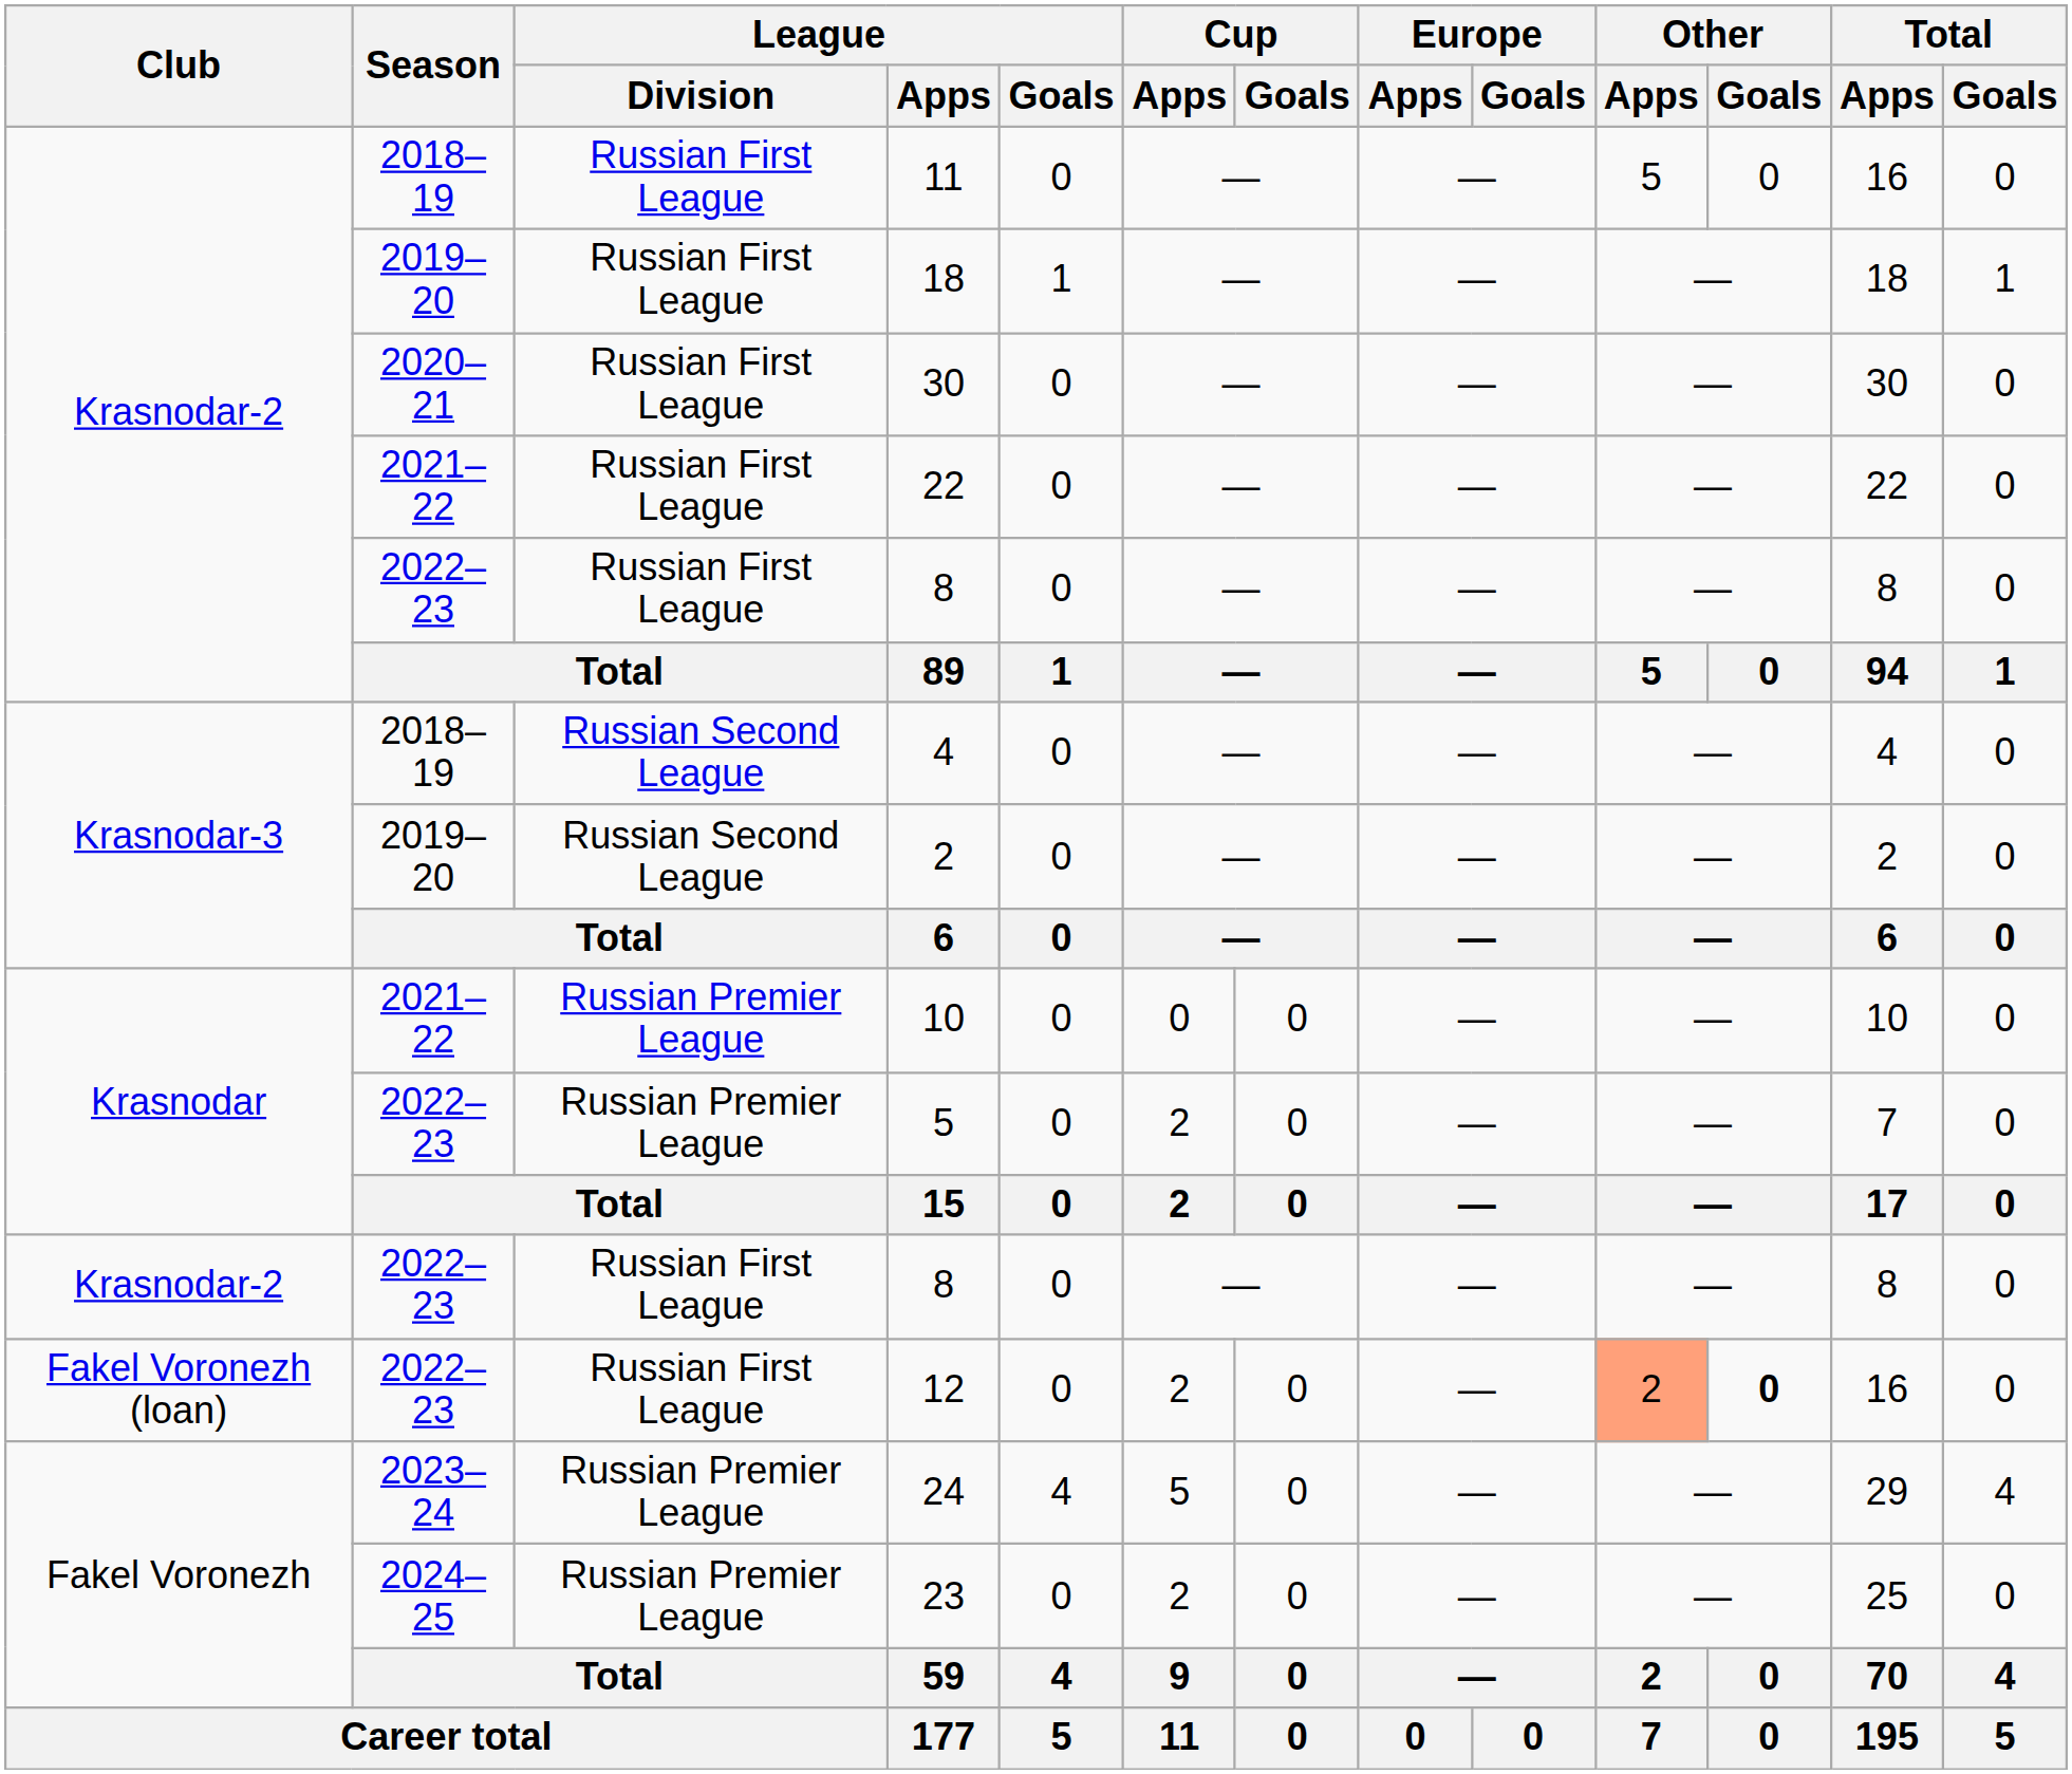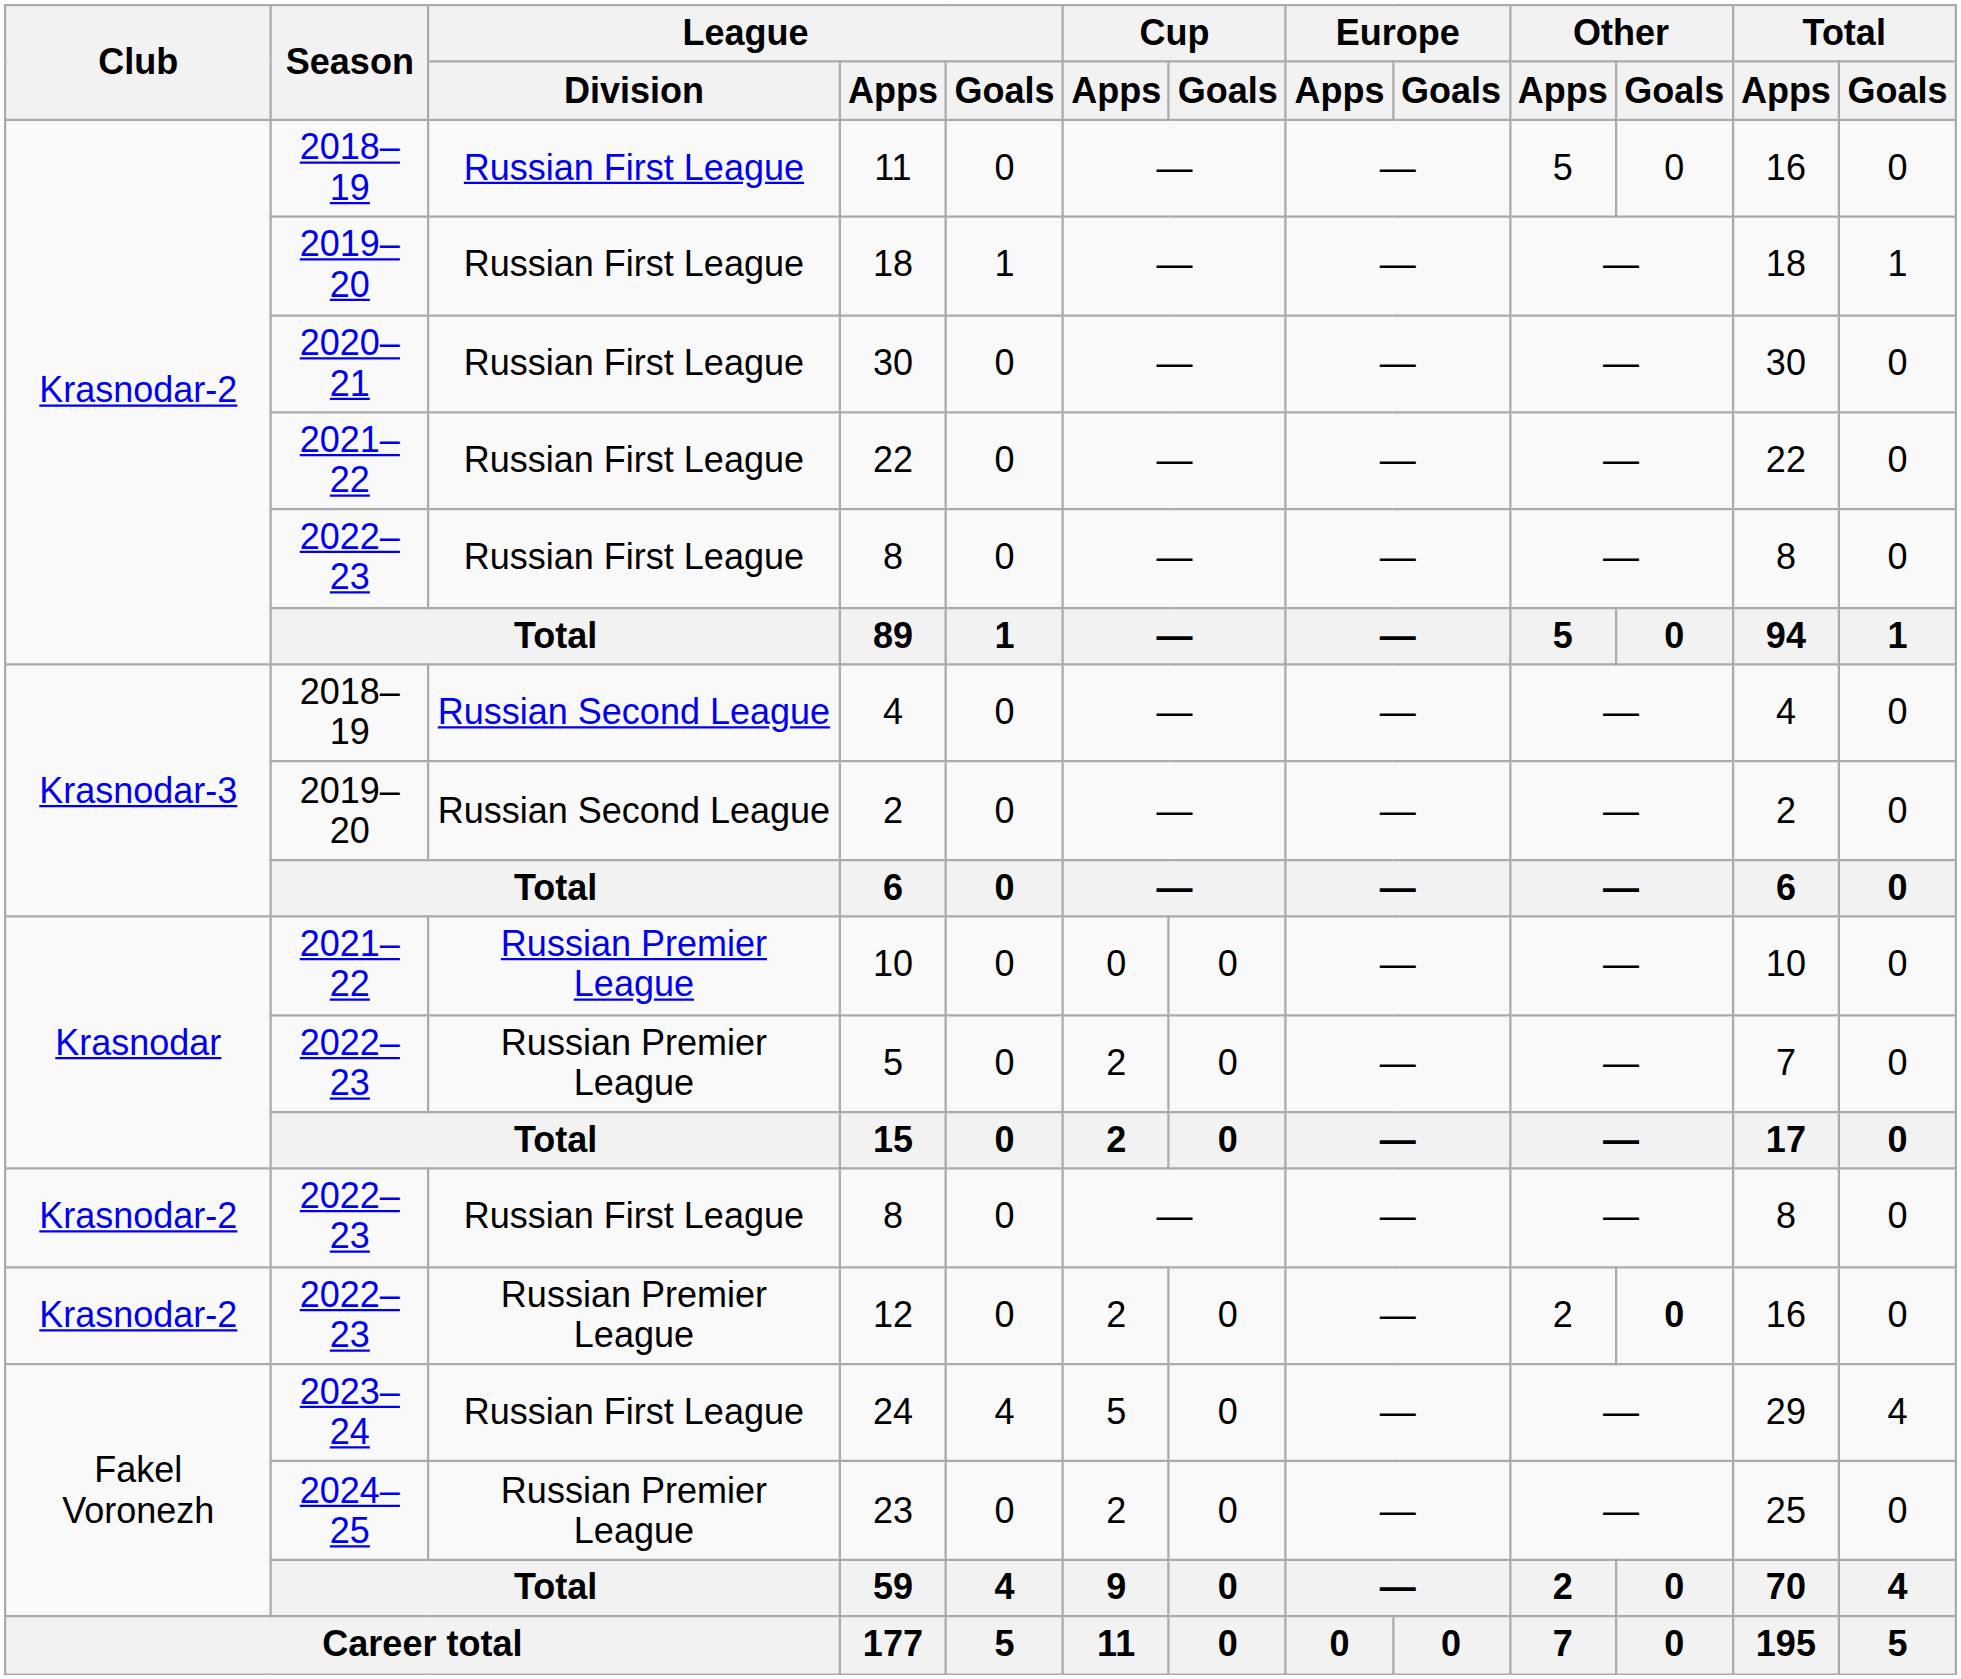 <table class="wikitable" style="text-align: center;">
 <tr>
 <th rowspan="2">Club</th>
 <th rowspan="2">Season</th>
 <th colspan="3">League</th>
 <th colspan="2">Cup</th>
 <th colspan="2">Europe</th>
 <th colspan="2">Other</th>
 <th colspan="2">Total</th>
 </tr>
 <tr>
 <th>Division</th>
 <th>Apps</th>
 <th>Goals</th>
 <th>Apps</th>
 <th>Goals</th>
 <th>Apps</th>
 <th>Goals</th>
 <th>Apps</th>
 <th>Goals</th>
 <th>Apps</th>
 <th>Goals</th>
 </tr>
 <tr>
 <td rowspan="6"><a href='#'>Krasnodar-2</a></td>
 <td><a href='#'>2018–19</a></td>
 <td><a href='#'>Russian First League</a></td>
 <td>11</td>
 <td>0</td>
 <td colspan="2">—</td>
 <td colspan="2">—</td>
 <td>5</td>
 <td>0</td>
 <td>16</td>
 <td>0</td>
 </tr>
 <tr>
 <td><a href='#'>2019–20</a></td>
 <td>Russian First League</td>
 <td>18</td>
 <td>1</td>
 <td colspan="2">—</td>
 <td colspan="2">—</td>
 <td colspan="2">—</td>
 <td>18</td>
 <td>1</td>
 </tr>
 <tr>
 <td><a href='#'>2020–21</a></td>
 <td>Russian First League</td>
 <td>30</td>
 <td>0</td>
 <td colspan="2">—</td>
 <td colspan="2">—</td>
 <td colspan="2">—</td>
 <td>30</td>
 <td>0</td>
 </tr>
 <tr>
 <td><a href='#'>2021–22</a></td>
 <td>Russian First League</td>
 <td>22</td>
 <td>0</td>
 <td colspan="2">—</td>
 <td colspan="2">—</td>
 <td colspan="2">—</td>
 <td>22</td>
 <td>0</td>
 </tr>
 <tr>
 <td><a href='#'>2022–23</a></td>
 <td>Russian First League</td>
 <td>8</td>
 <td>0</td>
 <td colspan="2">—</td>
 <td colspan="2">—</td>
 <td colspan="2">—</td>
 <td>8</td>
 <td>0</td>
 </tr>
 <tr>
 <th colspan="2">Total</th>
 <th>89</th>
 <th>1</th>
 <th colspan="2">—</th>
 <th colspan="2">—</th>
 <th>5</th>
 <th>0</th>
 <th>94</th>
 <th>1</th>
 </tr>
 <tr>
 <td rowspan="3"><a href='#'>Krasnodar-3</a></td>
 <td>2018–19</td>
 <td><a href='#'>Russian Second League</a></td>
 <td>4</td>
 <td>0</td>
 <td colspan="2">—</td>
 <td colspan="2">—</td>
 <td colspan="2">—</td>
 <td>4</td>
 <td>0</td>
 </tr>
 <tr>
 <td>2019–20</td>
 <td>Russian Second League</td>
 <td>2</td>
 <td>0</td>
 <td colspan="2">—</td>
 <td colspan="2">—</td>
 <td colspan="2">—</td>
 <td>2</td>
 <td>0</td>
 </tr>
 <tr>
 <th colspan="2">Total</th>
 <th>6</th>
 <th>0</th>
 <th colspan="2">—</th>
 <th colspan="2">—</th>
 <th colspan="2">—</th>
 <th>6</th>
 <th>0</th>
 </tr>
 <tr>
 <td rowspan="3"><a href='#'>Krasnodar</a></td>
 <td><a href='#'>2021–22</a></td>
 <td><a href='#'>Russian Premier League</a></td>
 <td>10</td>
 <td>0</td>
 <td>0</td>
 <td>0</td>
 <td colspan="2">—</td>
 <td colspan="2">—</td>
 <td>10</td>
 <td>0</td>
 </tr>
 <tr>
 <td><a href='#'>2022–23</a></td>
 <td>Russian Premier League</td>
 <td>5</td>
 <td>0</td>
 <td>2</td>
 <td>0</td>
 <td colspan="2">—</td>
 <td colspan="2">—</td>
 <td>7</td>
 <td>0</td>
 </tr>
 <tr>
 <th colspan="2">Total</th>
 <th>15</th>
 <th>0</th>
 <th>2</th>
 <th>0</th>
 <th colspan="2">—</th>
 <th colspan="2">—</th>
 <th>17</th>
 <th>0</th>
 </tr>
 <tr>
 <td><a href='#'>Krasnodar-2</a></td>
 <td><a href='#'>2022–23</a></td>
 <td>Russian First League</td>
 <td>8</td>
 <td>0</td>
 <td colspan="2">—</td>
 <td colspan="2">—</td>
 <td colspan="2">—</td>
 <td>8</td>
 <td>0</td>
 </tr>
 <tr>
-<td><a href='#'>Fakel Voronezh</a> (loan)</td>
+<td><a href='#'>Krasnodar-2</a></td>
 <td><a href='#'>2022–23</a></td>
-<td>Russian First League</td>
+<td>Russian Premier League</td>
 <td>12</td>
 <td>0</td>
 <td>2</td>
 <td>0</td>
 <td colspan="2">—</td>
-<td style="background: lightsalmon;">2</td>
+<td>2</td>
 <td><strong>0</strong></td>
 <td>16</td>
 <td>0</td>
 </tr>
 <tr>
 <td rowspan="3">Fakel Voronezh</td>
 <td><a href='#'>2023–24</a></td>
-<td>Russian Premier League</td>
+<td>Russian First League</td>
 <td>24</td>
 <td>4</td>
 <td>5</td>
 <td>0</td>
 <td colspan="2">—</td>
 <td colspan="2">—</td>
 <td>29</td>
 <td>4</td>
 </tr>
 <tr>
 <td><a href='#'>2024–25</a></td>
 <td>Russian Premier League</td>
 <td>23</td>
 <td>0</td>
 <td>2</td>
 <td>0</td>
 <td colspan="2">—</td>
 <td colspan="2">—</td>
 <td>25</td>
 <td>0</td>
 </tr>
 <tr>
 <th colspan="2">Total</th>
 <th>59</th>
 <th>4</th>
 <th>9</th>
 <th>0</th>
 <th colspan="2">—</th>
 <th>2</th>
 <th>0</th>
 <th>70</th>
 <th>4</th>
 </tr>
 <tr>
 <th colspan="3">Career total</th>
 <th>177</th>
 <th>5</th>
 <th>11</th>
 <th>0</th>
 <th>0</th>
 <th>0</th>
 <th>7</th>
 <th>0</th>
 <th>195</th>
 <th>5</th>
 </tr>
 </table>
